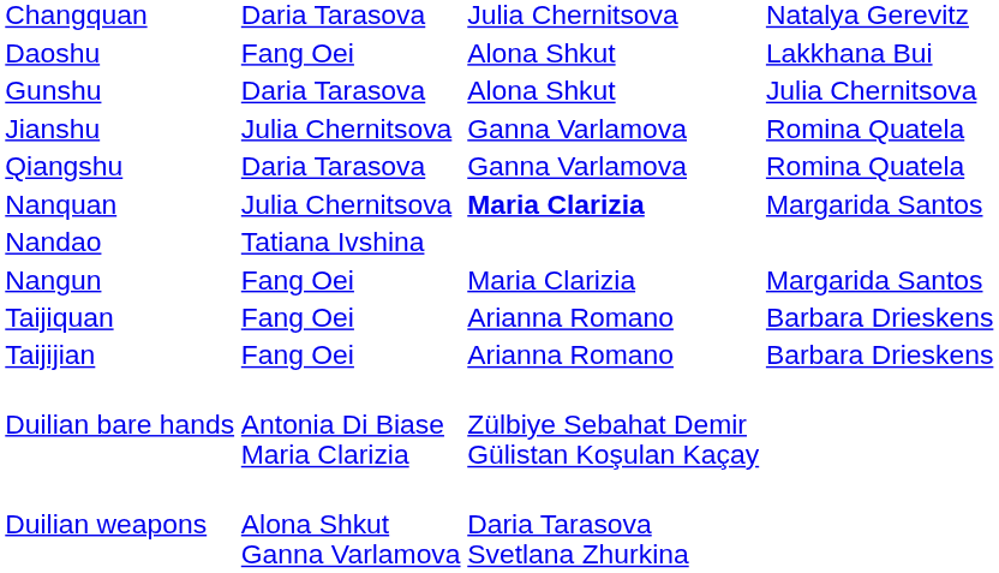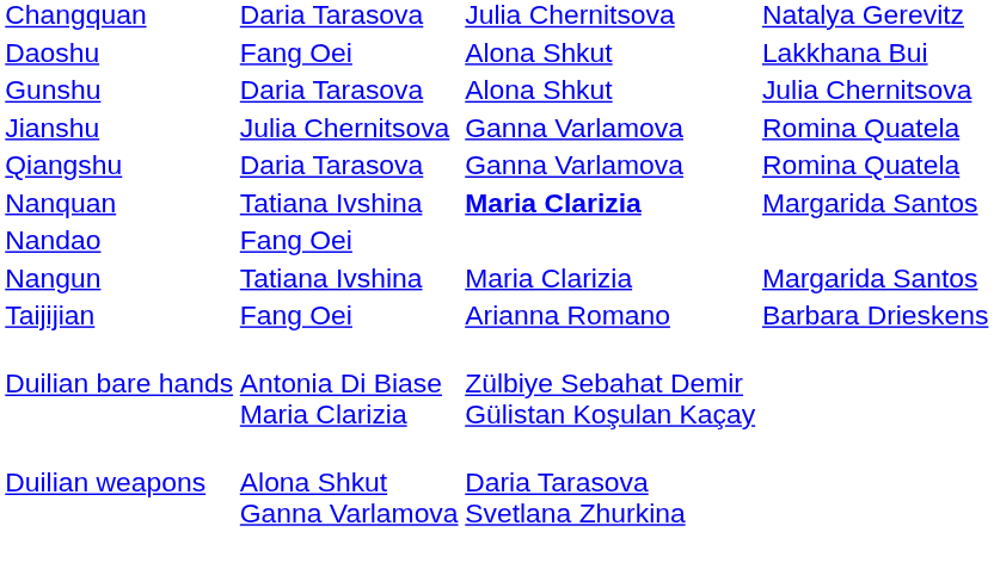 <table>
 <tr>
 <td><a href='#'>Changquan</a></td>
 <td> <a href='#'>Daria Tarasova</a></td>
 <td> <a href='#'>Julia Chernitsova</a></td>
 <td> <a href='#'>Natalya Gerevitz</a></td>
 </tr>
 <tr>
 <td><a href='#'>Daoshu</a></td>
 <td> <a href='#'>Fang Oei</a></td>
 <td> <a href='#'>Alona Shkut</a></td>
 <td> <a href='#'>Lakkhana Bui</a></td>
 </tr>
 <tr>
 <td><a href='#'>Gunshu</a></td>
 <td> <a href='#'>Daria Tarasova</a></td>
 <td> <a href='#'>Alona Shkut</a></td>
 <td> <a href='#'>Julia Chernitsova</a></td>
 </tr>
 <tr>
 <td><a href='#'>Jianshu</a></td>
 <td> <a href='#'>Julia Chernitsova</a></td>
 <td> <a href='#'>Ganna Varlamova</a></td>
 <td> <a href='#'>Romina Quatela</a></td>
 </tr>
 <tr>
 <td><a href='#'>Qiangshu</a></td>
 <td> <a href='#'>Daria Tarasova</a></td>
 <td> <a href='#'>Ganna Varlamova</a></td>
 <td> <a href='#'>Romina Quatela</a></td>
 </tr>
 <tr>
 <td><a href='#'>Nanquan</a></td>
-<td> <a href='#'>Julia Chernitsova</a></td>
+<td> <a href='#'>Tatiana Ivshina</a></td>
 <td><strong> <a href='#'>Maria Clarizia</a></strong></td>
 <td> <a href='#'>Margarida Santos</a></td>
 </tr>
 <tr>
 <td><a href='#'>Nandao</a></td>
-<td> <a href='#'>Tatiana Ivshina</a></td>
+<td> <a href='#'>Fang Oei</a></td>
 <td></td>
 <td></td>
 </tr>
 <tr>
 <td><a href='#'>Nangun</a></td>
-<td> <a href='#'>Fang Oei</a></td>
+<td> <a href='#'>Tatiana Ivshina</a></td>
 <td> <a href='#'>Maria Clarizia</a></td>
 <td> <a href='#'>Margarida Santos</a></td>
-</tr>
-<tr>
-<td><a href='#'>Taijiquan</a></td>
-<td> <a href='#'>Fang Oei</a></td>
-<td> <a href='#'>Arianna Romano</a></td>
-<td> <a href='#'>Barbara Drieskens</a></td>
 </tr>
 <tr>
 <td><a href='#'>Taijijian</a></td>
 <td> <a href='#'>Fang Oei</a></td>
 <td> <a href='#'>Arianna Romano</a></td>
 <td> <a href='#'>Barbara Drieskens</a></td>
 </tr>
 <tr>
 <td><a href='#'>Duilian bare hands</a></td>
 <td valign="top"> <br><a href='#'>Antonia Di Biase</a> <br><a href='#'>Maria Clarizia</a></td>
 <td valign="top"> <br><a href='#'>Zülbiye Sebahat Demir</a> <br><a href='#'>Gülistan Koşulan Kaçay</a></td>
 </tr>
 <tr>
 <td><a href='#'>Duilian weapons</a></td>
 <td valign="top"> <br><a href='#'>Alona Shkut</a> <br><a href='#'>Ganna Varlamova</a></td>
 <td valign="top"> <br><a href='#'>Daria Tarasova</a> <br><a href='#'>Svetlana Zhurkina</a></td>
 <td></td>
 </tr>
 </table>
